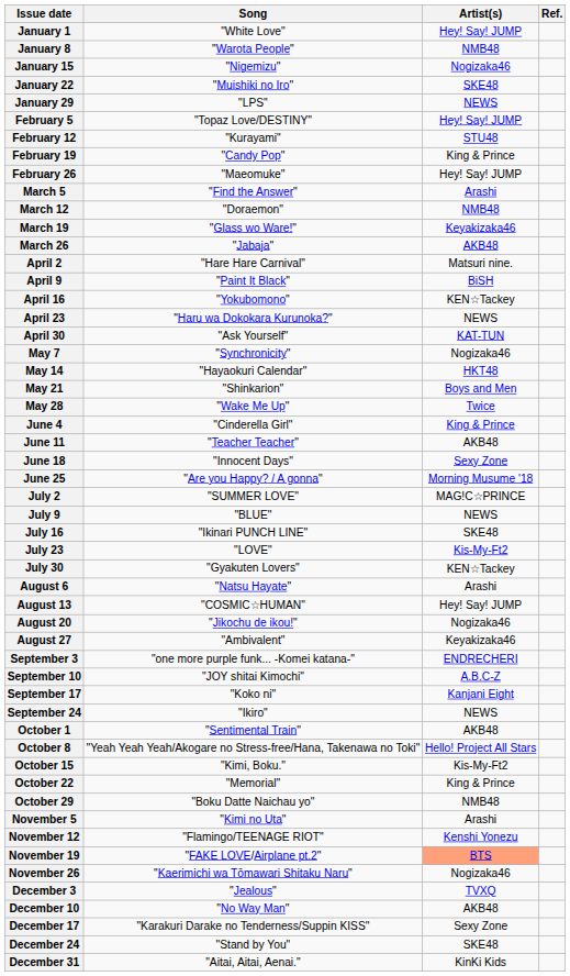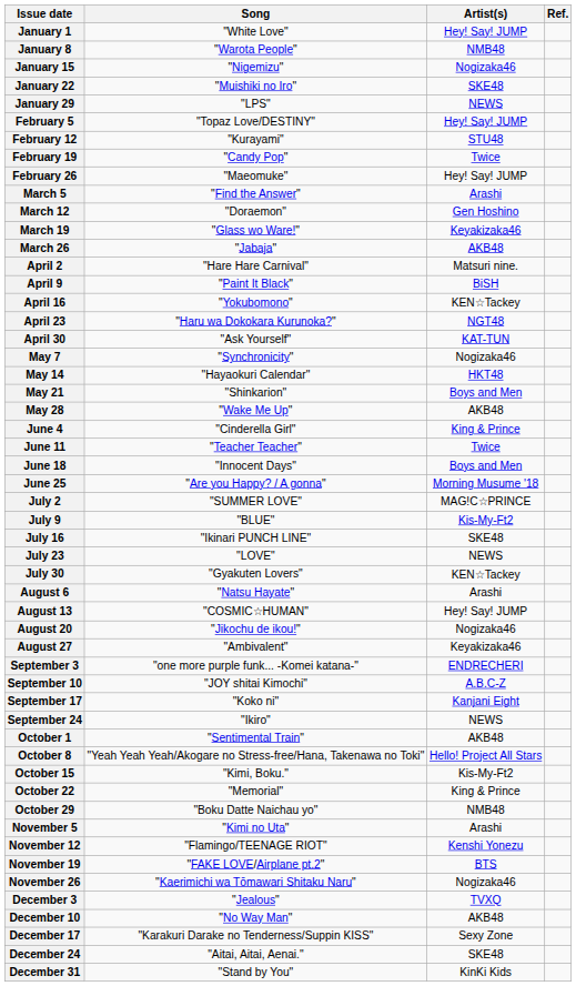 <table class="wikitable plainrowheaders" style="text-align: center">
 <tr>
 <th>Issue date</th>
 <th>Song</th>
 <th>Artist(s)</th>
 <th>Ref.</th>
 </tr>
 <tr>
 <th scope="row">January 1</th>
 <td>"White Love"</td>
 <td><a href='#'>Hey! Say! JUMP</a></td>
 <td></td>
 </tr>
 <tr>
 <th scope="row">January 8</th>
 <td>"<a href='#'>Warota People</a>"</td>
 <td><a href='#'>NMB48</a></td>
 <td></td>
 </tr>
 <tr>
 <th scope="row">January 15</th>
 <td>"<a href='#'>Nigemizu</a>"</td>
 <td><a href='#'>Nogizaka46</a></td>
 <td></td>
 </tr>
 <tr>
 <th scope="row">January 22</th>
 <td>"<a href='#'>Muishiki no Iro</a>"</td>
 <td><a href='#'>SKE48</a></td>
 <td></td>
 </tr>
 <tr>
 <th scope="row">January 29</th>
 <td>"LPS"</td>
 <td><a href='#'>NEWS</a></td>
 <td></td>
 </tr>
 <tr>
 <th scope="row">February 5</th>
 <td>"Topaz Love/DESTINY"</td>
 <td><a href='#'>Hey! Say! JUMP</a></td>
 <td></td>
 </tr>
 <tr>
 <th scope="row">February 12</th>
 <td>"Kurayami"</td>
 <td><a href='#'>STU48</a></td>
 <td></td>
 </tr>
 <tr>
 <th scope="row">February 19</th>
 <td>"<a href='#'>Candy Pop</a>"</td>
-<td>King & Prince</td>
+<td><a href='#'>Twice</a></td>
 <td></td>
 </tr>
 <tr>
 <th scope="row">February 26</th>
 <td>"Maeomuke"</td>
 <td>Hey! Say! JUMP</td>
 <td></td>
 </tr>
 <tr>
 <th scope="row">March 5</th>
 <td>"<a href='#'>Find the Answer</a>"</td>
 <td><a href='#'>Arashi</a></td>
 <td></td>
 </tr>
 <tr>
 <th scope="row">March 12</th>
 <td>"Doraemon"</td>
-<td><a href='#'>NMB48</a></td>
+<td><a href='#'>Gen Hoshino</a></td>
 <td></td>
 </tr>
 <tr>
 <th scope="row">March 19</th>
 <td>"<a href='#'>Glass wo Ware!</a>"</td>
 <td><a href='#'>Keyakizaka46</a></td>
 <td></td>
 </tr>
 <tr>
 <th scope="row">March 26</th>
 <td>"<a href='#'>Jabaja</a>"</td>
 <td><a href='#'>AKB48</a></td>
 <td></td>
 </tr>
 <tr>
 <th scope="row">April 2</th>
 <td>"Hare Hare Carnival"</td>
 <td>Matsuri nine.</td>
 <td></td>
 </tr>
 <tr>
 <th scope="row">April 9</th>
 <td>"<a href='#'>Paint It Black</a>"</td>
 <td><a href='#'>BiSH</a></td>
 <td></td>
 </tr>
 <tr>
 <th scope="row">April 16</th>
 <td>"<a href='#'>Yokubomono</a>"</td>
 <td>KEN☆Tackey</td>
 <td></td>
 </tr>
 <tr>
 <th scope="row">April 23</th>
 <td>"<a href='#'>Haru wa Dokokara Kurunoka?</a>"</td>
-<td>NEWS</td>
+<td><a href='#'>NGT48</a></td>
 <td></td>
 </tr>
 <tr>
 <th scope="row">April 30</th>
 <td>"Ask Yourself"</td>
 <td><a href='#'>KAT-TUN</a></td>
 <td></td>
 </tr>
 <tr>
 <th scope="row">May 7</th>
 <td>"<a href='#'>Synchronicity</a>"</td>
 <td>Nogizaka46</td>
 <td></td>
 </tr>
 <tr>
 <th scope="row">May 14</th>
 <td>"Hayaokuri Calendar"</td>
 <td><a href='#'>HKT48</a></td>
 <td></td>
 </tr>
 <tr>
 <th scope="row">May 21</th>
 <td>"Shinkarion"</td>
 <td><a href='#'>Boys and Men</a></td>
 <td></td>
 </tr>
 <tr>
 <th scope="row">May 28</th>
 <td>"<a href='#'>Wake Me Up</a>"</td>
-<td><a href='#'>Twice</a></td>
+<td>AKB48</td>
 <td></td>
 </tr>
 <tr>
 <th scope="row">June 4</th>
 <td>"Cinderella Girl"</td>
 <td><a href='#'>King & Prince</a></td>
 <td></td>
 </tr>
 <tr>
 <th scope="row">June 11</th>
 <td>"<a href='#'>Teacher Teacher</a>"</td>
-<td>AKB48</td>
+<td><a href='#'>Twice</a></td>
 <td></td>
 </tr>
 <tr>
 <th scope="row">June 18</th>
 <td>"Innocent Days"</td>
-<td><a href='#'>Sexy Zone</a></td>
+<td><a href='#'>Boys and Men</a></td>
 <td></td>
 </tr>
 <tr>
 <th scope="row">June 25</th>
 <td>"<a href='#'>Are you Happy? / A gonna</a>"</td>
 <td><a href='#'>Morning Musume '18</a></td>
 <td></td>
 </tr>
 <tr>
 <th scope="row">July 2</th>
 <td>"SUMMER LOVE"</td>
 <td>MAG!C☆PRINCE</td>
 <td></td>
 </tr>
 <tr>
 <th scope="row">July 9</th>
 <td>"BLUE"</td>
-<td>NEWS</td>
+<td><a href='#'>Kis-My-Ft2</a></td>
 <td></td>
 </tr>
 <tr>
 <th scope="row">July 16</th>
 <td>"Ikinari PUNCH LINE"</td>
 <td>SKE48</td>
 <td></td>
 </tr>
 <tr>
 <th scope="row">July 23</th>
 <td>"LOVE"</td>
-<td><a href='#'>Kis-My-Ft2</a></td>
+<td>NEWS</td>
 <td></td>
 </tr>
 <tr>
 <th scope="row">July 30</th>
 <td>"Gyakuten Lovers"</td>
 <td>KEN☆Tackey</td>
 <td></td>
 </tr>
 <tr>
 <th scope="row">August 6</th>
 <td>"<a href='#'>Natsu Hayate</a>"</td>
 <td>Arashi</td>
 <td></td>
 </tr>
 <tr>
 <th scope="row">August 13</th>
 <td>"COSMIC☆HUMAN"</td>
 <td>Hey! Say! JUMP</td>
 <td></td>
 </tr>
 <tr>
 <th scope="row">August 20</th>
 <td>"<a href='#'>Jikochu de ikou!</a>"</td>
 <td>Nogizaka46</td>
 <td></td>
 </tr>
 <tr>
 <th scope="row">August 27</th>
 <td>"Ambivalent"</td>
 <td>Keyakizaka46</td>
 <td></td>
 </tr>
 <tr>
 <th scope="row">September 3</th>
 <td>"one more purple funk... -Komei katana-"</td>
 <td><a href='#'>ENDRECHERI</a></td>
 <td></td>
 </tr>
 <tr>
 <th scope="row">September 10</th>
 <td>"JOY shitai Kimochi"</td>
 <td><a href='#'>A.B.C-Z</a></td>
 <td></td>
 </tr>
 <tr>
 <th scope="row">September 17</th>
 <td>"Koko ni"</td>
 <td><a href='#'>Kanjani Eight</a></td>
 <td></td>
 </tr>
 <tr>
 <th scope="row">September 24</th>
 <td>"Ikiro"</td>
 <td>NEWS</td>
 <td></td>
 </tr>
 <tr>
 <th scope="row">October 1</th>
 <td>"<a href='#'>Sentimental Train</a>"</td>
 <td>AKB48</td>
 <td></td>
 </tr>
 <tr>
 <th scope="row">October 8</th>
 <td>"Yeah Yeah Yeah/Akogare no Stress-free/Hana, Takenawa no Toki"</td>
 <td><a href='#'>Hello! Project All Stars</a></td>
 <td></td>
 </tr>
 <tr>
 <th scope="row">October 15</th>
 <td>"Kimi, Boku."</td>
 <td>Kis-My-Ft2</td>
 <td></td>
 </tr>
 <tr>
 <th scope="row">October 22</th>
 <td>"Memorial"</td>
 <td>King & Prince</td>
 <td></td>
 </tr>
 <tr>
 <th scope="row">October 29</th>
 <td>"Boku Datte Naichau yo"</td>
 <td>NMB48</td>
 <td></td>
 </tr>
 <tr>
 <th scope="row">November 5</th>
 <td>"<a href='#'>Kimi no Uta</a>"</td>
 <td>Arashi</td>
 <td></td>
 </tr>
 <tr>
 <th scope="row">November 12</th>
 <td>"Flamingo/TEENAGE RIOT"</td>
 <td><a href='#'>Kenshi Yonezu</a></td>
 <td></td>
 </tr>
 <tr>
 <th scope="row">November 19</th>
 <td>"<a href='#'>FAKE LOVE</a>/<a href='#'>Airplane pt.2</a>"</td>
-<td style="background: lightsalmon;"><a href='#'>BTS</a></td>
+<td><a href='#'>BTS</a></td>
 <td></td>
 </tr>
 <tr>
 <th scope="row">November 26</th>
 <td>"<a href='#'>Kaerimichi wa Tōmawari Shitaku Naru</a>"</td>
 <td>Nogizaka46</td>
 <td></td>
 </tr>
 <tr>
 <th scope="row">December 3</th>
 <td>"<a href='#'>Jealous</a>"</td>
 <td><a href='#'>TVXQ</a></td>
 <td></td>
 </tr>
 <tr>
 <th scope="row">December 10</th>
 <td>"<a href='#'>No Way Man</a>"</td>
 <td>AKB48</td>
 <td></td>
 </tr>
 <tr>
 <th scope="row">December 17</th>
 <td>"Karakuri Darake no Tenderness/Suppin KISS"</td>
 <td>Sexy Zone</td>
 <td></td>
 </tr>
 <tr>
 <th scope="row">December 24</th>
-<td>"Stand by You"</td>
+<td>"Aitai, Aitai, Aenai."</td>
 <td>SKE48</td>
 <td></td>
 </tr>
 <tr>
 <th scope="row">December 31</th>
-<td>"Aitai, Aitai, Aenai."</td>
+<td>"Stand by You"</td>
 <td>KinKi Kids</td>
 <td></td>
 </tr>
 </table>
